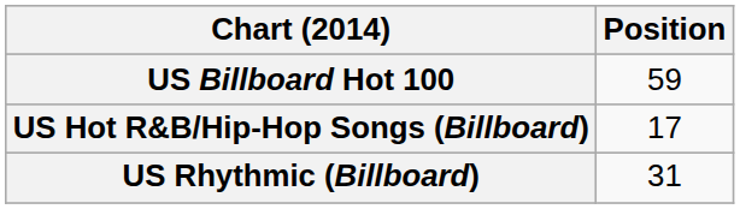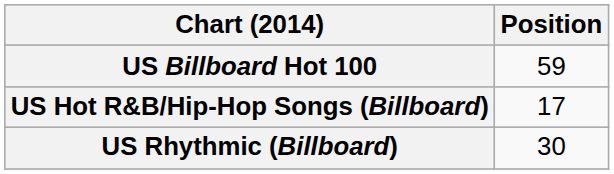 <table class="wikitable sortable plainrowheaders" style="text-align:center">
 <tr>
 <th scope="col">Chart (2014)</th>
 <th scope="col">Position</th>
 </tr>
 <tr>
 <th scope="row">US <em>Billboard</em> Hot 100</th>
 <td>59</td>
 </tr>
 <tr>
 <th scope="row">US Hot R&B/Hip-Hop Songs (<em>Billboard</em>)</th>
 <td>17</td>
 </tr>
 <tr>
 <th scope="row">US Rhythmic (<em>Billboard</em>)</th>
-<td>31</td>
+<td>30</td>
 </tr>
 </table>
